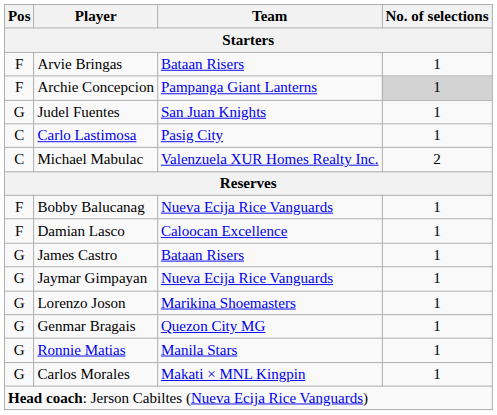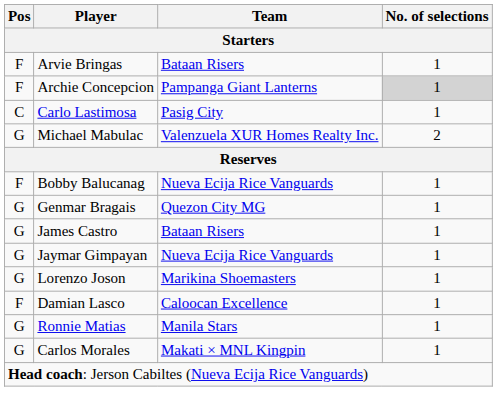 <table class="wikitable">
 <tr>
 <th>Pos</th>
 <th>Player</th>
 <th>Team</th>
 <th>No. of selections</th>
 </tr>
 <tr>
 <th scope="col" colspan="4">Starters</th>
 </tr>
 <tr>
 <td align=center>F</td>
 <td>Arvie Bringas</td>
 <td><a href='#'>Bataan Risers</a></td>
 <td align=center>1</td>
 </tr>
 <tr>
 <td align=center>F</td>
 <td>Archie Concepcion</td>
 <td><a href='#'>Pampanga Giant Lanterns</a></td>
 <td align=center style="background: lightgrey;">1</td>
 </tr>
 <tr>
-<td align=center>G</td>
-<td>Judel Fuentes</td>
-<td><a href='#'>San Juan Knights</a></td>
-<td align=center>1</td>
-</tr>
-<tr>
 <td align=center>C</td>
 <td><a href='#'>Carlo Lastimosa</a></td>
 <td><a href='#'>Pasig City</a></td>
 <td align=center>1</td>
 </tr>
 <tr>
-<td align=center>C</td>
+<td align=center>G</td>
 <td>Michael Mabulac</td>
 <td><a href='#'>Valenzuela XUR Homes Realty Inc.</a></td>
 <td align=center>2</td>
 </tr>
 <tr>
 <th scope="col" colspan="4">Reserves</th>
 </tr>
 <tr>
 <td align=center>F</td>
 <td>Bobby Balucanag</td>
 <td><a href='#'>Nueva Ecija Rice Vanguards</a></td>
 <td align=center>1</td>
 </tr>
 <tr>
-<td align=center>F</td>
-<td>Damian Lasco</td>
-<td><a href='#'>Caloocan Excellence</a></td>
+<td align=center>G</td>
+<td>Genmar Bragais</td>
+<td><a href='#'>Quezon City MG</a></td>
 <td align=center>1</td>
 </tr>
 <tr>
 <td align=center>G</td>
 <td>James Castro</td>
 <td><a href='#'>Bataan Risers</a></td>
 <td align=center>1</td>
 </tr>
 <tr>
 <td align=center>G</td>
 <td>Jaymar Gimpayan</td>
 <td><a href='#'>Nueva Ecija Rice Vanguards</a></td>
 <td align=center>1</td>
 </tr>
 <tr>
 <td align=center>G</td>
 <td>Lorenzo Joson</td>
 <td><a href='#'>Marikina Shoemasters</a></td>
 <td align=center>1</td>
 </tr>
 <tr>
-<td align=center>G</td>
-<td>Genmar Bragais</td>
-<td><a href='#'>Quezon City MG</a></td>
+<td align=center>F</td>
+<td>Damian Lasco</td>
+<td><a href='#'>Caloocan Excellence</a></td>
 <td align=center>1</td>
 </tr>
 <tr>
 <td align=center>G</td>
 <td><a href='#'>Ronnie Matias</a></td>
 <td><a href='#'>Manila Stars</a></td>
 <td align=center>1</td>
 </tr>
 <tr>
 <td align=center>G</td>
 <td>Carlos Morales</td>
 <td><a href='#'>Makati × MNL Kingpin</a></td>
 <td align=center>1</td>
 </tr>
 <tr>
 <td colspan="4"><strong>Head coach</strong>: Jerson Cabiltes (<a href='#'>Nueva Ecija Rice Vanguards</a>)</td>
 </tr>
 </table>
